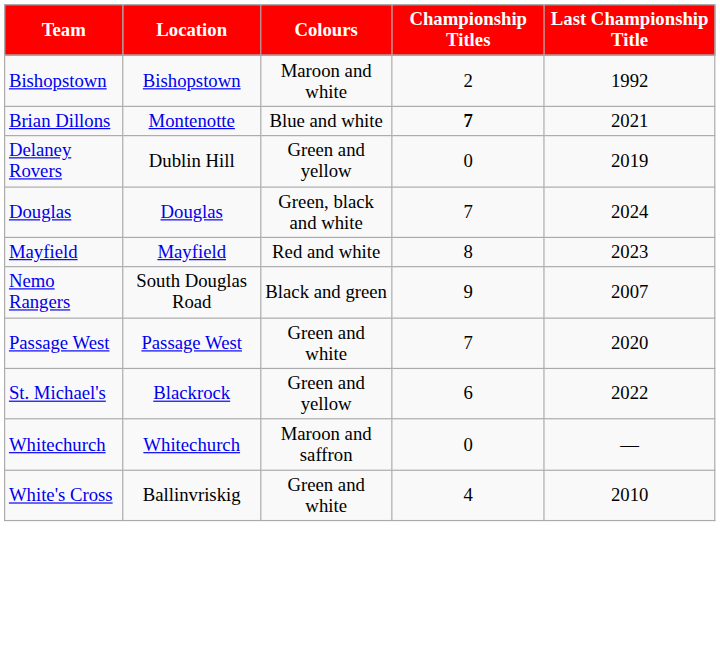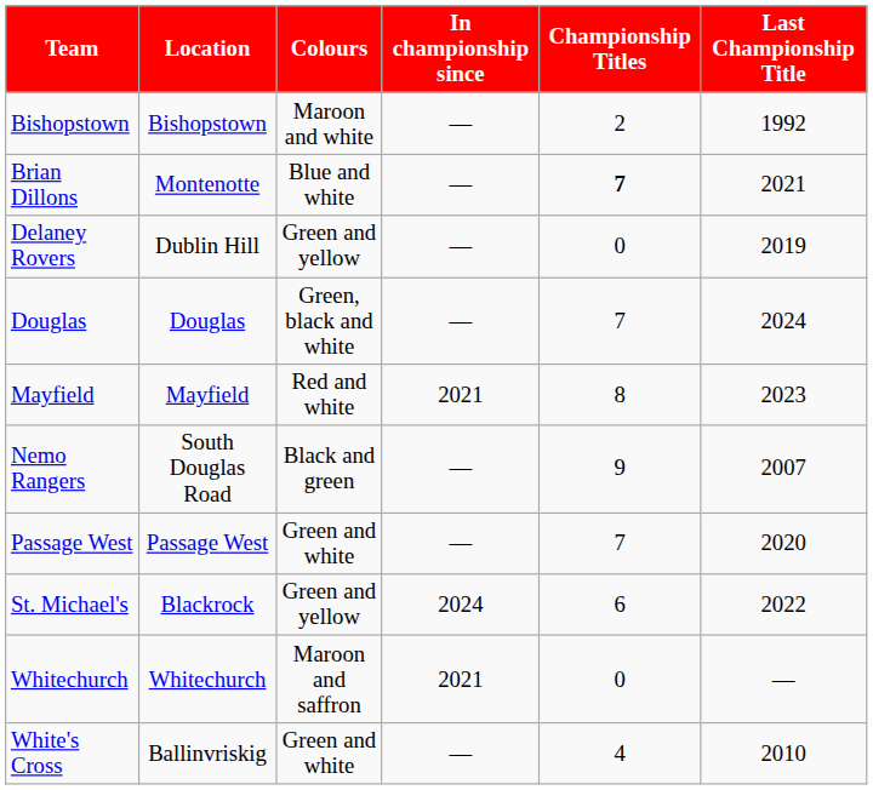 <table class="wikitable sortable" style="text-align:center">
 <tr>
 <th style="background:red;color:white">Team</th>
 <th style="background:red;color:white">Location</th>
 <th style="background:red;color:white">Colours</th>
+<th style="background:red;color:white">In championship since</th>
 <th style="background:red;color:white">Championship Titles</th>
 <th style="background:red;color:white">Last Championship Title</th>
 </tr>
 <tr>
 <td style="text-align:left"> <a href='#'>Bishopstown</a></td>
 <td><a href='#'>Bishopstown</a></td>
 <td>Maroon and white</td>
+<td>—</td>
 <td>2</td>
 <td>1992</td>
 </tr>
 <tr>
 <td style="text-align:left"> <a href='#'>Brian Dillons</a></td>
 <td><a href='#'>Montenotte</a></td>
 <td>Blue and white</td>
+<td>—</td>
 <td><strong>7</strong></td>
 <td>2021</td>
 </tr>
 <tr>
 <td style="text-align:left"> <a href='#'>Delaney Rovers</a></td>
 <td>Dublin Hill</td>
 <td>Green and yellow</td>
+<td>—</td>
 <td>0</td>
 <td>2019</td>
 </tr>
 <tr>
 <td style="text-align:left"> <a href='#'>Douglas</a></td>
 <td><a href='#'>Douglas</a></td>
 <td>Green, black and white</td>
+<td>—</td>
 <td>7</td>
 <td>2024</td>
 </tr>
 <tr>
 <td style="text-align:left"> <a href='#'>Mayfield</a></td>
 <td><a href='#'>Mayfield</a></td>
 <td>Red and white</td>
+<td>2021</td>
 <td>8</td>
 <td>2023</td>
 </tr>
 <tr>
 <td style="text-align:left"> <a href='#'>Nemo Rangers</a></td>
 <td>South Douglas Road</td>
 <td>Black and green</td>
+<td>—</td>
 <td>9</td>
 <td>2007</td>
 </tr>
 <tr>
 <td style="text-align:left"> <a href='#'>Passage West</a></td>
 <td><a href='#'>Passage West</a></td>
 <td>Green and white</td>
+<td>—</td>
 <td>7</td>
 <td>2020</td>
 </tr>
 <tr>
 <td style="text-align:left"> <a href='#'>St. Michael's</a></td>
 <td><a href='#'>Blackrock</a></td>
 <td>Green and yellow</td>
+<td>2024</td>
 <td>6</td>
 <td>2022</td>
 </tr>
 <tr>
 <td style="text-align:left"> <a href='#'>Whitechurch</a></td>
 <td><a href='#'>Whitechurch</a></td>
 <td>Maroon and saffron</td>
+<td>2021</td>
 <td>0</td>
 <td>—</td>
 </tr>
 <tr>
 <td style="text-align:left"> <a href='#'>White's Cross</a></td>
 <td>Ballinvriskig</td>
 <td>Green and white</td>
+<td>—</td>
 <td>4</td>
 <td>2010</td>
 </tr>
 </table>
